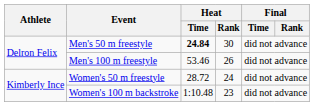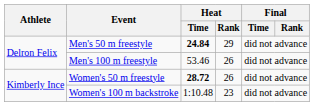 <table class=wikitable style="font-size:90%">
 <tr>
 <th rowspan="2">Athlete</th>
 <th rowspan="2">Event</th>
 <th colspan="2">Heat</th>
 <th colspan="2">Final</th>
 </tr>
 <tr style="font-size:95%">
 <th>Time</th>
 <th>Rank</th>
 <th>Time</th>
 <th>Rank</th>
 </tr>
 <tr align=center>
 <td align=left rowspan="2"><a href='#'>Delron Felix</a></td>
 <td align=left><a href='#'>Men's 50 m freestyle</a></td>
 <td><strong>24.84</strong></td>
-<td>30</td>
+<td>29</td>
 <td colspan="2">did not advance</td>
 </tr>
 <tr align=center>
 <td align=left><a href='#'>Men's 100 m freestyle</a></td>
 <td>53.46</td>
 <td>26</td>
 <td colspan="2">did not advance</td>
 </tr>
 <tr align=center>
 <td align=left rowspan="2"><a href='#'>Kimberly Ince</a></td>
 <td align=left><a href='#'>Women's 50 m freestyle</a></td>
-<td>28.72</td>
-<td>24</td>
+<td><strong>28.72</strong></td>
+<td>26</td>
 <td colspan="2">did not advance</td>
 </tr>
 <tr align=center>
 <td align=left><a href='#'>Women's 100 m backstroke</a></td>
 <td>1:10.48</td>
 <td>23</td>
 <td colspan="2">did not advance</td>
 </tr>
 </table>
